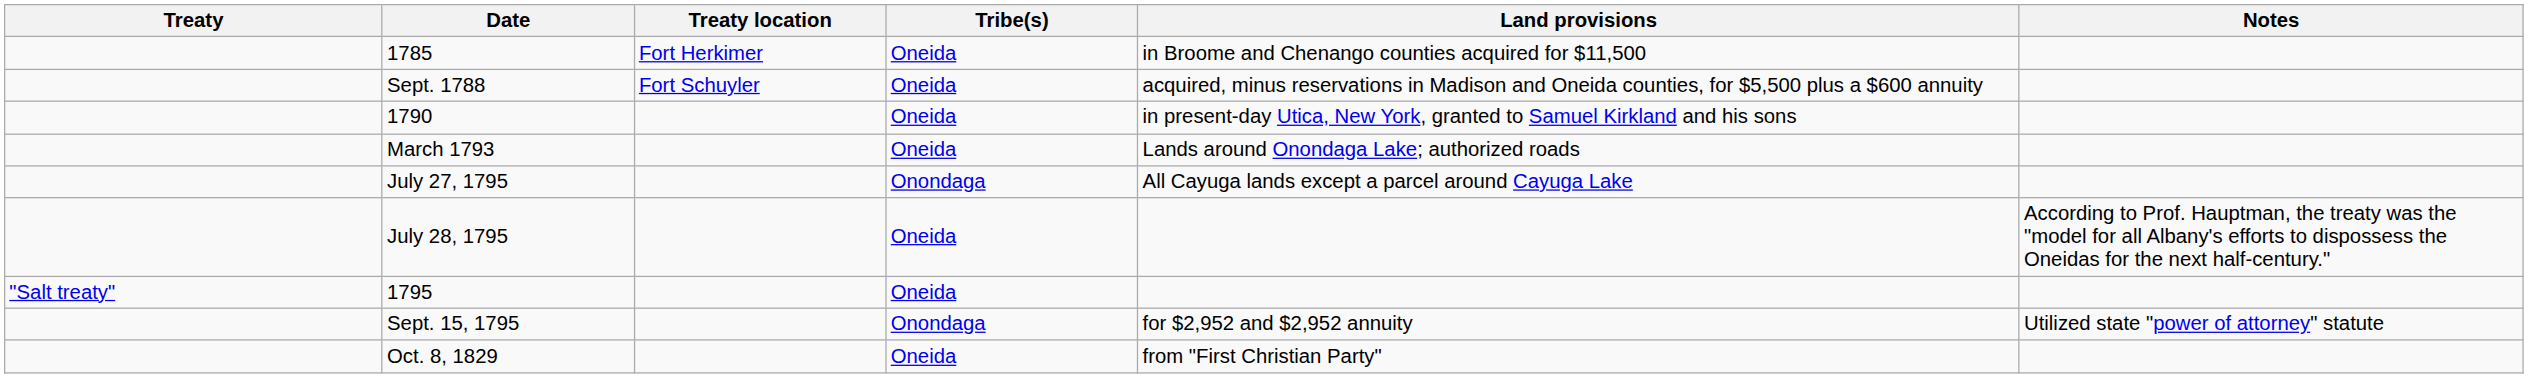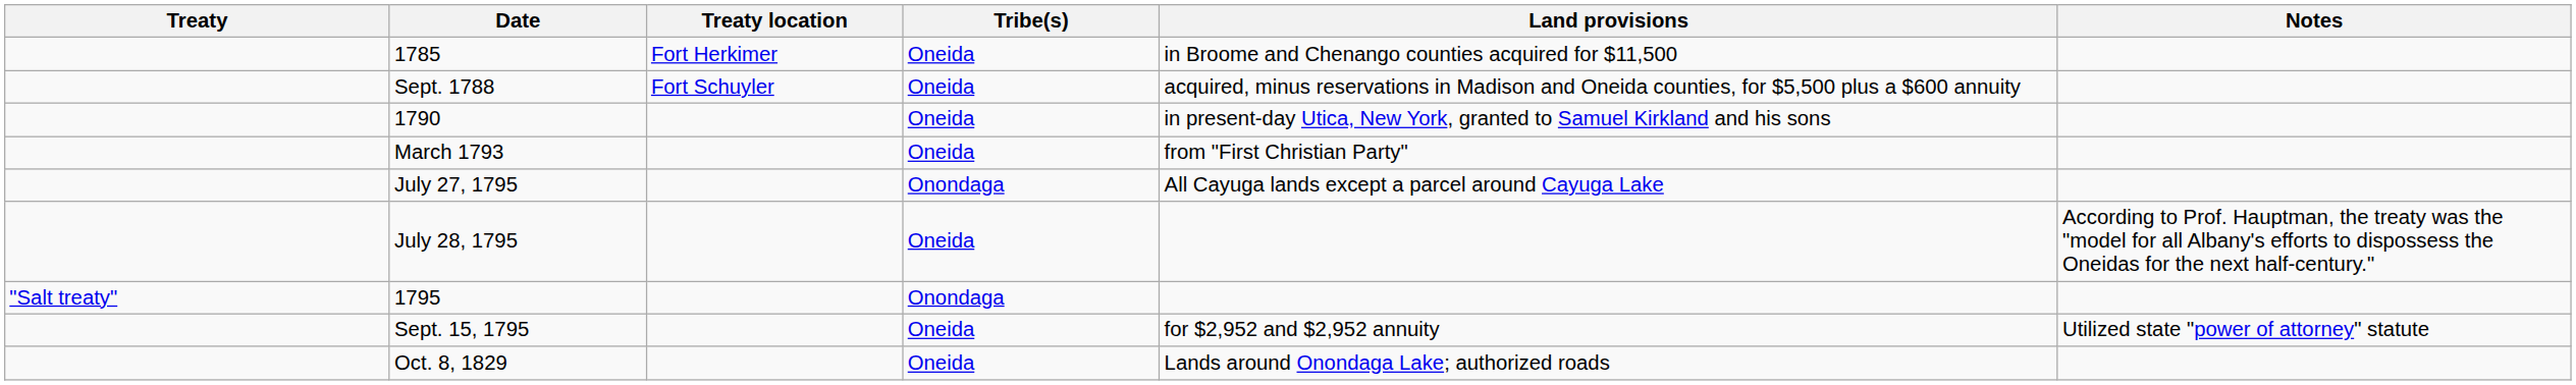 <table class="wikitable sortable collapsible" style="width:100%">
 <tr>
 <th width="15%">Treaty</th>
 <th width="10%">Date</th>
 <th width="10%">Treaty location</th>
 <th width="10%">Tribe(s)</th>
 <th width="35%">Land provisions</th>
 <th width="20%">Notes</th>
 </tr>
 <tr valign="top">
 <td></td>
 <td>1785</td>
 <td><a href='#'>Fort Herkimer</a></td>
 <td><a href='#'>Oneida</a></td>
 <td> in Broome and Chenango counties acquired for $11,500</td>
 <td></td>
 </tr>
 <tr valign="top">
 <td></td>
 <td>Sept. 1788</td>
 <td><a href='#'>Fort Schuyler</a></td>
 <td><a href='#'>Oneida</a></td>
 <td> acquired, minus reservations in Madison and Oneida counties, for $5,500 plus a $600 annuity</td>
 <td></td>
 </tr>
 <tr>
 <td></td>
 <td>1790</td>
 <td></td>
 <td><a href='#'>Oneida</a></td>
 <td> in present-day <a href='#'>Utica, New York</a>, granted to <a href='#'>Samuel Kirkland</a> and his sons</td>
 <td></td>
 </tr>
 <tr>
 <td></td>
 <td>March 1793</td>
 <td></td>
 <td><a href='#'>Oneida</a></td>
-<td>Lands around <a href='#'>Onondaga Lake</a>; authorized roads</td>
+<td> from "First Christian Party"</td>
 <td></td>
 </tr>
 <tr>
 <td></td>
 <td>July 27, 1795</td>
 <td></td>
 <td><a href='#'>Onondaga</a></td>
 <td>All Cayuga lands except a parcel around <a href='#'>Cayuga Lake</a></td>
 <td></td>
 </tr>
 <tr>
 <td></td>
 <td>July 28, 1795</td>
 <td></td>
 <td><a href='#'>Oneida</a></td>
 <td></td>
 <td>According to Prof. Hauptman, the treaty was the "model for all Albany's efforts to dispossess the Oneidas for the next half-century."</td>
 </tr>
 <tr>
 <td><a href='#'>"Salt treaty"</a></td>
 <td>1795</td>
 <td></td>
-<td><a href='#'>Oneida</a></td>
+<td><a href='#'>Onondaga</a></td>
 <td></td>
 <td></td>
 </tr>
 <tr>
 <td></td>
 <td>Sept. 15, 1795</td>
 <td></td>
-<td><a href='#'>Onondaga</a></td>
+<td><a href='#'>Oneida</a></td>
 <td> for $2,952 and $2,952 annuity</td>
 <td>Utilized state "<a href='#'>power of attorney</a>" statute</td>
 </tr>
 <tr>
 <td></td>
 <td>Oct. 8, 1829</td>
 <td></td>
 <td><a href='#'>Oneida</a></td>
-<td> from "First Christian Party"</td>
+<td>Lands around <a href='#'>Onondaga Lake</a>; authorized roads</td>
 <td></td>
 </tr>
 </table>
